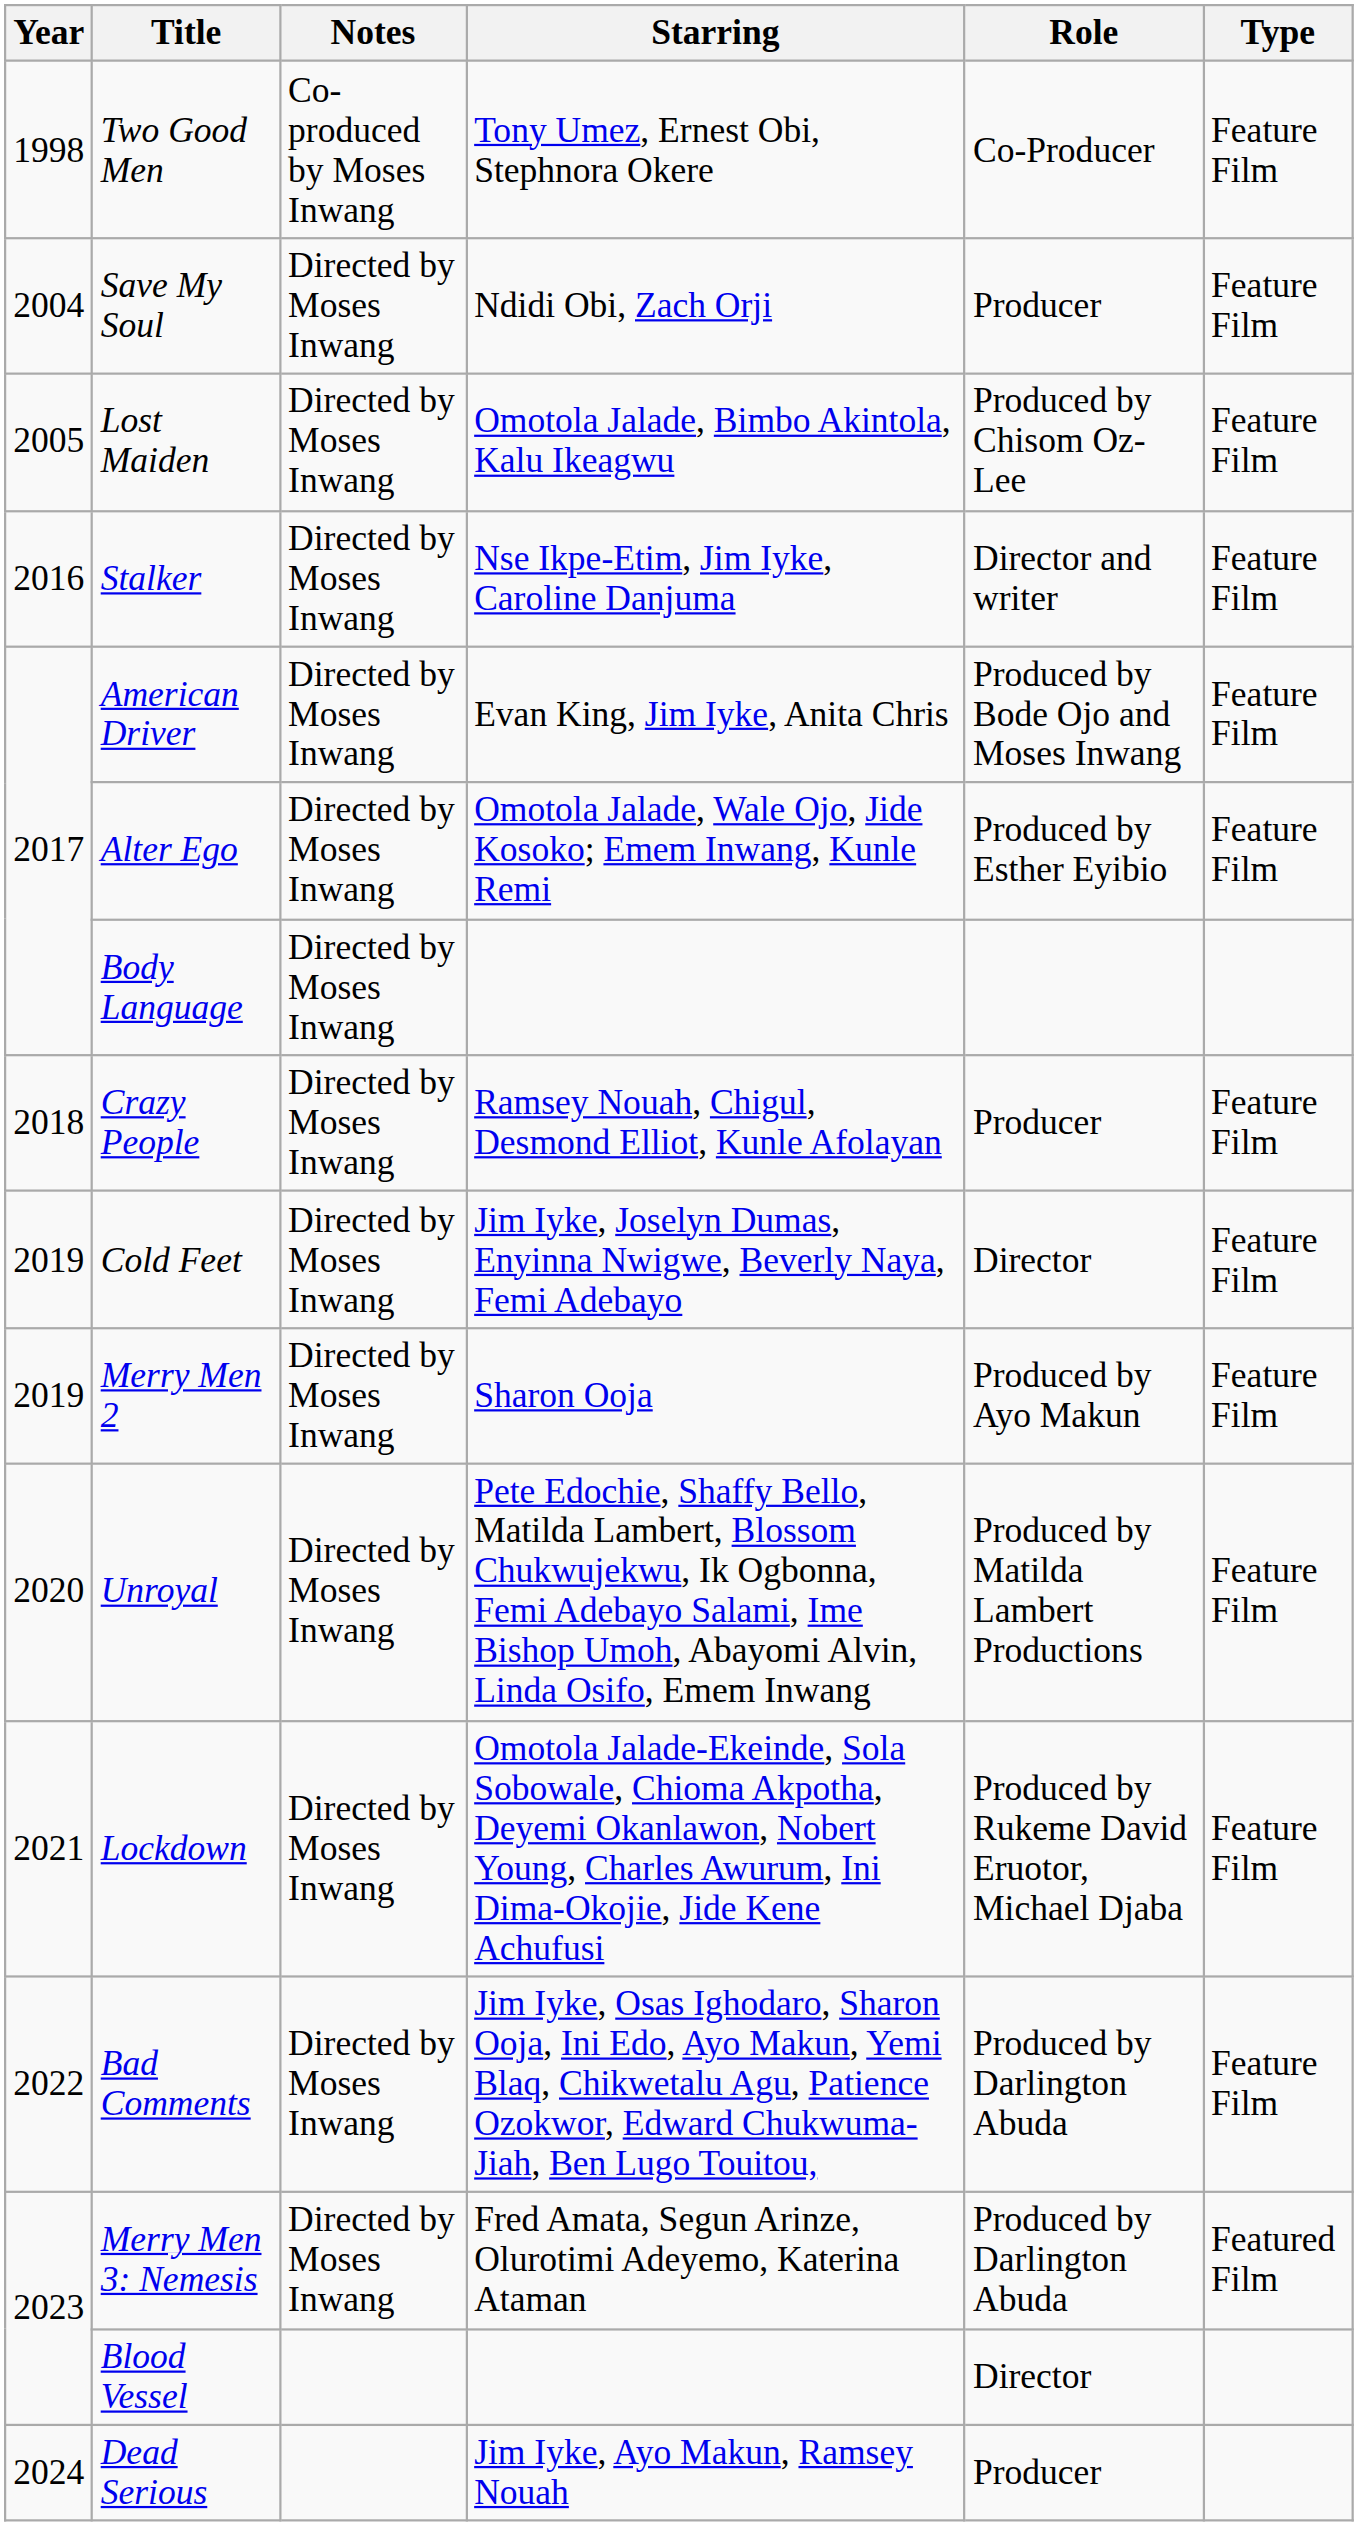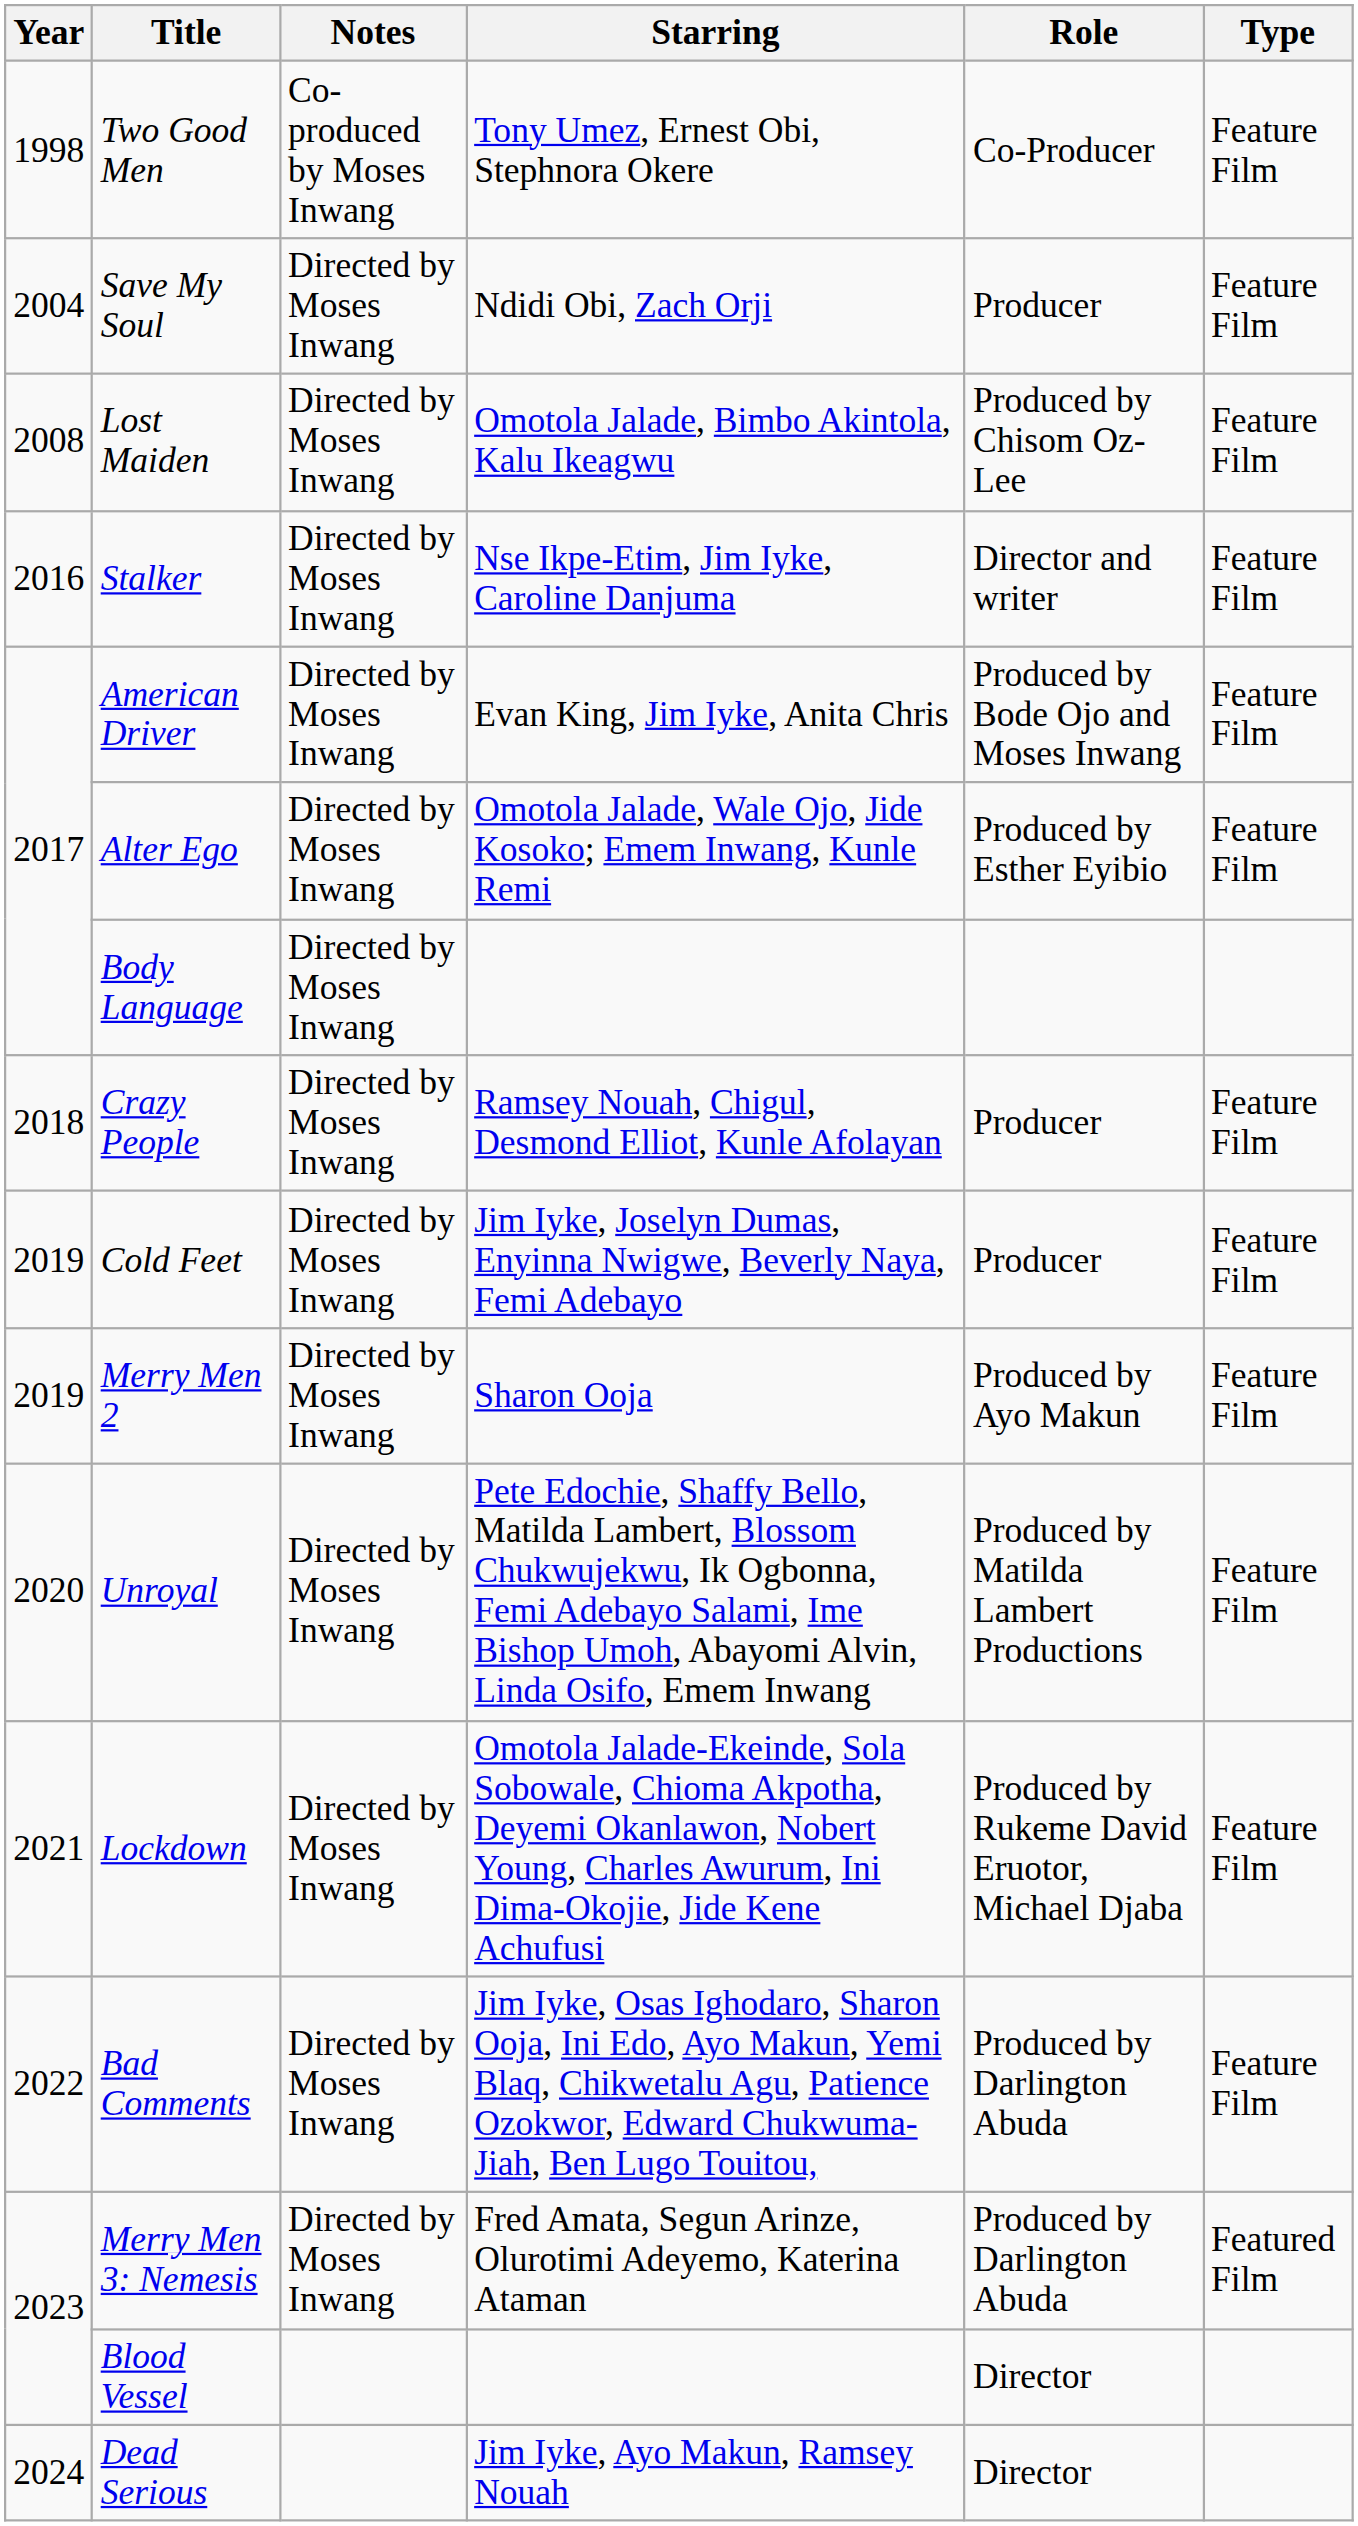 <table class="wikitable">
 <tr>
 <th>Year</th>
 <th>Title</th>
 <th>Notes</th>
 <th>Starring</th>
 <th>Role</th>
 <th>Type</th>
 </tr>
 <tr>
 <td>1998</td>
 <td><em>Two Good Men</em></td>
 <td>Co-produced by Moses Inwang</td>
 <td><a href='#'>Tony Umez</a>, Ernest Obi, Stephnora Okere</td>
 <td>Co-Producer</td>
 <td>Feature Film</td>
 </tr>
 <tr>
 <td>2004</td>
 <td><em>Save My Soul</em></td>
 <td>Directed by Moses Inwang</td>
 <td>Ndidi Obi, <a href='#'>Zach Orji</a></td>
 <td>Producer</td>
 <td>Feature Film</td>
 </tr>
 <tr>
-<td>2005</td>
+<td>2008</td>
 <td><em>Lost Maiden</em></td>
 <td>Directed by Moses Inwang</td>
 <td><a href='#'>Omotola Jalade</a>, <a href='#'>Bimbo Akintola</a>, <a href='#'>Kalu Ikeagwu</a></td>
 <td>Produced by Chisom Oz-Lee</td>
 <td>Feature Film</td>
 </tr>
 <tr>
 <td>2016</td>
 <td><em><a href='#'>Stalker</a></em></td>
 <td>Directed by Moses Inwang</td>
 <td><a href='#'>Nse Ikpe-Etim</a>, <a href='#'>Jim Iyke</a>, <a href='#'>Caroline Danjuma</a></td>
 <td>Director and writer</td>
 <td>Feature Film</td>
 </tr>
 <tr>
 <td rowspan="3">2017</td>
 <td><a href='#'><em>American Driver</em></a></td>
 <td>Directed by Moses Inwang</td>
 <td>Evan King, <a href='#'>Jim Iyke</a>, Anita Chris</td>
 <td>Produced by Bode Ojo and Moses Inwang</td>
 <td>Feature Film</td>
 </tr>
 <tr>
 <td><em><a href='#'>Alter Ego</a></em></td>
 <td>Directed by Moses Inwang</td>
 <td><a href='#'>Omotola Jalade</a>, <a href='#'>Wale Ojo</a>, <a href='#'>Jide Kosoko</a>; <a href='#'>Emem Inwang</a>, <a href='#'>Kunle Remi</a></td>
 <td>Produced by Esther Eyibio</td>
 <td>Feature Film</td>
 </tr>
 <tr>
 <td><a href='#'><em>Body Language</em></a></td>
 <td>Directed by Moses Inwang</td>
 <td></td>
 <td></td>
 <td></td>
 </tr>
 <tr>
 <td>2018</td>
 <td><em><a href='#'>Crazy People</a></em></td>
 <td>Directed by Moses Inwang</td>
 <td><a href='#'>Ramsey Nouah</a>, <a href='#'>Chigul</a>, <a href='#'>Desmond Elliot</a>, <a href='#'>Kunle Afolayan</a></td>
 <td>Producer</td>
 <td>Feature Film</td>
 </tr>
 <tr>
 <td>2019</td>
 <td><em>Cold Feet</em></td>
 <td>Directed by Moses Inwang</td>
 <td><a href='#'>Jim Iyke</a>, <a href='#'>Joselyn Dumas</a>, <a href='#'>Enyinna Nwigwe</a>, <a href='#'>Beverly Naya</a>, <a href='#'>Femi Adebayo</a></td>
-<td>Director</td>
+<td>Producer</td>
 <td>Feature Film</td>
 </tr>
 <tr>
 <td>2019</td>
 <td><a href='#'><em>Merry Men 2</em></a></td>
 <td>Directed by Moses Inwang</td>
 <td><a href='#'>Sharon Ooja</a></td>
 <td>Produced by Ayo Makun</td>
 <td>Feature Film</td>
 </tr>
 <tr>
 <td>2020</td>
 <td><em><a href='#'>Unroyal</a></em></td>
 <td>Directed by Moses Inwang</td>
 <td><a href='#'>Pete Edochie</a>, <a href='#'>Shaffy Bello</a>, Matilda Lambert, <a href='#'>Blossom Chukwujekwu</a>, Ik Ogbonna, <a href='#'>Femi Adebayo Salami</a>, <a href='#'>Ime Bishop Umoh</a>, Abayomi Alvin, <a href='#'>Linda Osifo</a>, Emem Inwang</td>
 <td>Produced by Matilda Lambert Productions</td>
 <td>Feature Film</td>
 </tr>
 <tr>
 <td>2021</td>
 <td><em><a href='#'>Lockdown</a></em></td>
 <td>Directed by Moses Inwang</td>
 <td><a href='#'>Omotola Jalade-Ekeinde</a>, <a href='#'>Sola Sobowale</a>, <a href='#'>Chioma Akpotha</a>, <a href='#'>Deyemi Okanlawon</a>, <a href='#'>Nobert Young</a>, <a href='#'>Charles Awurum</a>, <a href='#'>Ini Dima-Okojie</a>, <a href='#'>Jide Kene Achufusi</a></td>
 <td>Produced by Rukeme David Eruotor,<br>Michael Djaba</td>
 <td>Feature Film</td>
 </tr>
 <tr>
 <td>2022</td>
 <td><em><a href='#'>Bad Comments</a></em></td>
 <td>Directed by Moses Inwang</td>
 <td><a href='#'>Jim Iyke</a>, <a href='#'>Osas Ighodaro</a>, <a href='#'>Sharon Ooja</a>, <a href='#'>Ini Edo</a>, <a href='#'>Ayo Makun</a>, <a href='#'>Yemi Blaq</a>, <a href='#'>Chikwetalu Agu</a>, <a href='#'>Patience Ozokwor</a>, <a href='#'>Edward Chukwuma-Jiah</a>, <a href='#'>Ben Lugo Touitou,</a></td>
 <td>Produced by Darlington Abuda</td>
 <td>Feature Film</td>
 </tr>
 <tr>
 <td rowspan="2">2023</td>
 <td><em><a href='#'>Merry Men 3: Nemesis</a></em></td>
 <td>Directed by Moses Inwang</td>
 <td>Fred Amata, Segun Arinze, Olurotimi Adeyemo, Katerina Ataman</td>
 <td>Produced by Darlington Abuda</td>
 <td>Featured Film</td>
 </tr>
 <tr>
 <td><em><a href='#'>Blood Vessel</a></em></td>
 <td></td>
 <td></td>
 <td>Director</td>
 <td></td>
 </tr>
 <tr>
 <td>2024</td>
 <td><em><a href='#'>Dead Serious</a></em></td>
 <td></td>
 <td><a href='#'>Jim Iyke</a>, <a href='#'>Ayo Makun</a>, <a href='#'>Ramsey Nouah</a></td>
-<td>Producer</td>
+<td>Director</td>
 <td></td>
 </tr>
 </table>
